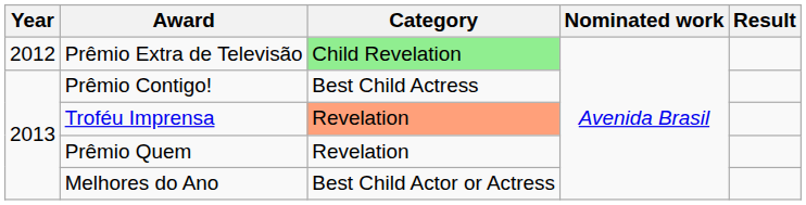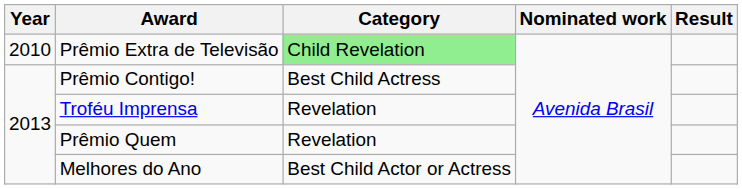 <table class="wikitable">
 <tr>
 <th>Year</th>
 <th>Award</th>
 <th>Category</th>
 <th>Nominated work</th>
 <th>Result</th>
 </tr>
 <tr>
-<td align="center">2012</td>
+<td align="center">2010</td>
 <td>Prêmio Extra de Televisão</td>
 <td style="background: lightgreen;">Child Revelation</td>
 <td rowspan="5" align="center"><em><a href='#'>Avenida Brasil</a></em></td>
 <td></td>
 </tr>
 <tr>
 <td rowspan="4" align="center">2013</td>
 <td>Prêmio Contigo!</td>
 <td>Best Child Actress</td>
 <td></td>
 </tr>
 <tr>
 <td><a href='#'>Troféu Imprensa</a></td>
-<td style="background: lightsalmon;">Revelation</td>
+<td>Revelation</td>
 <td></td>
 </tr>
 <tr>
 <td>Prêmio Quem</td>
 <td>Revelation</td>
 <td></td>
 </tr>
 <tr>
 <td>Melhores do Ano</td>
 <td>Best Child Actor or Actress</td>
 <td></td>
 </tr>
 </table>
